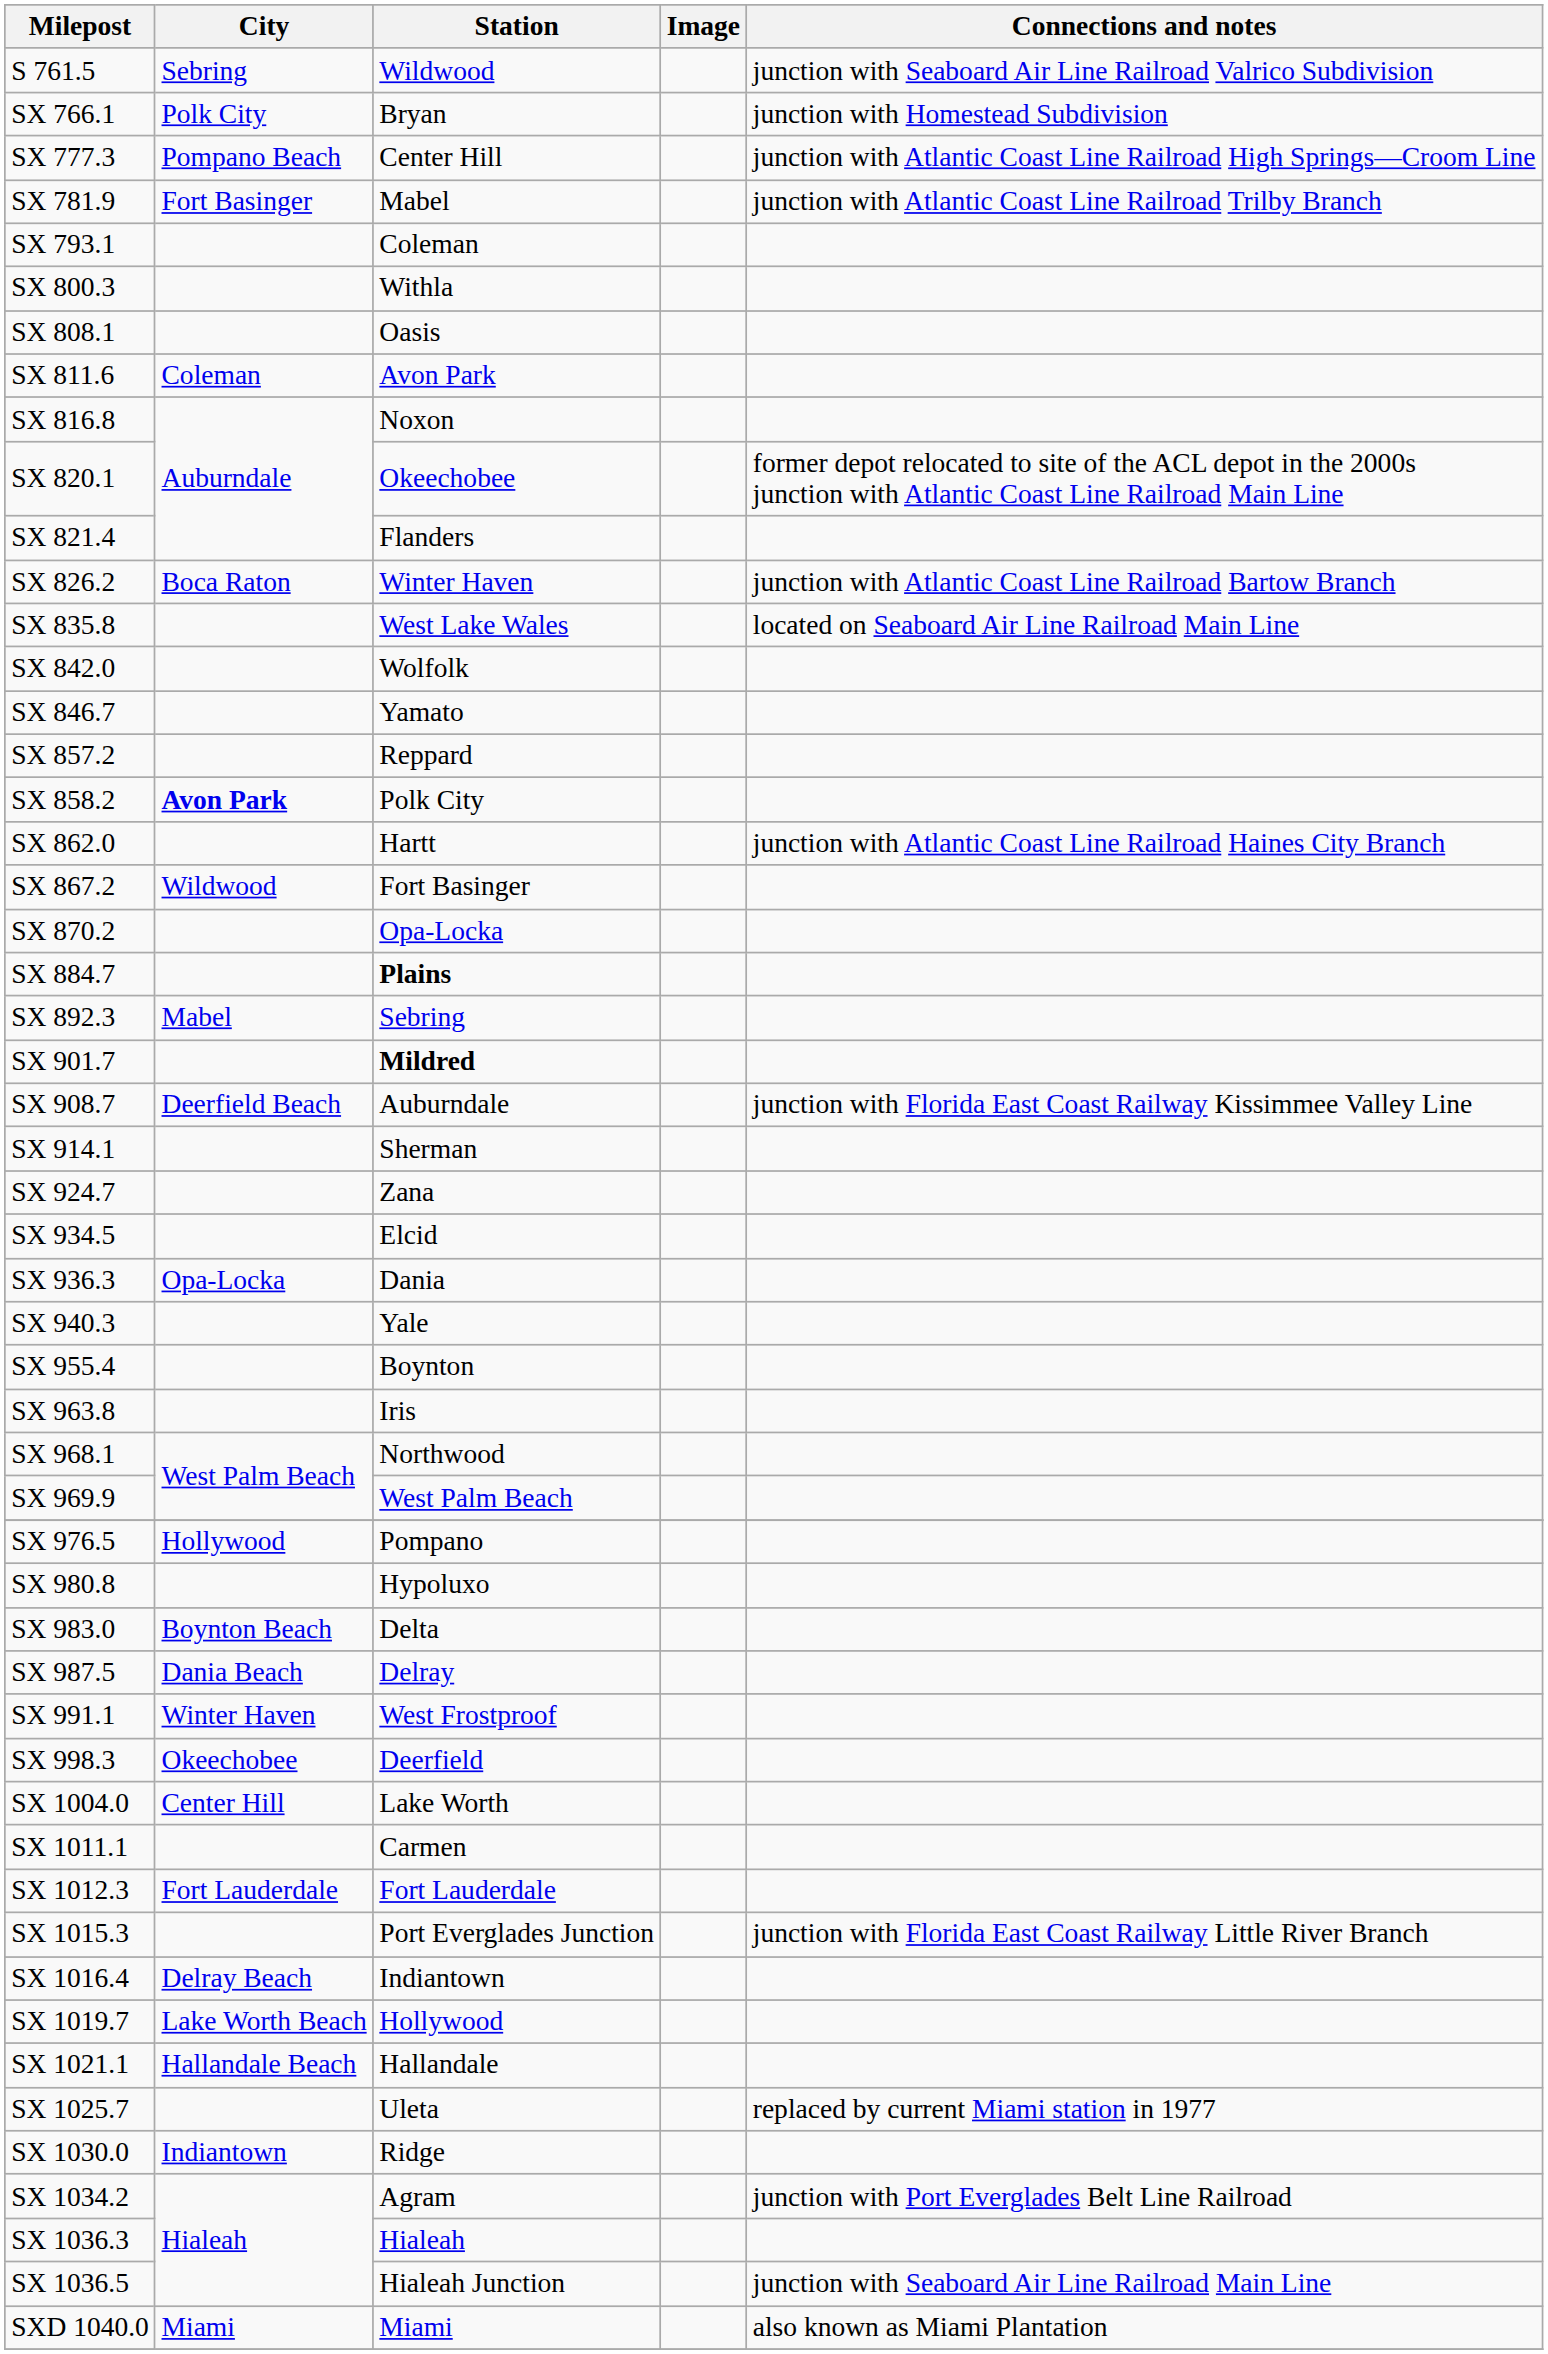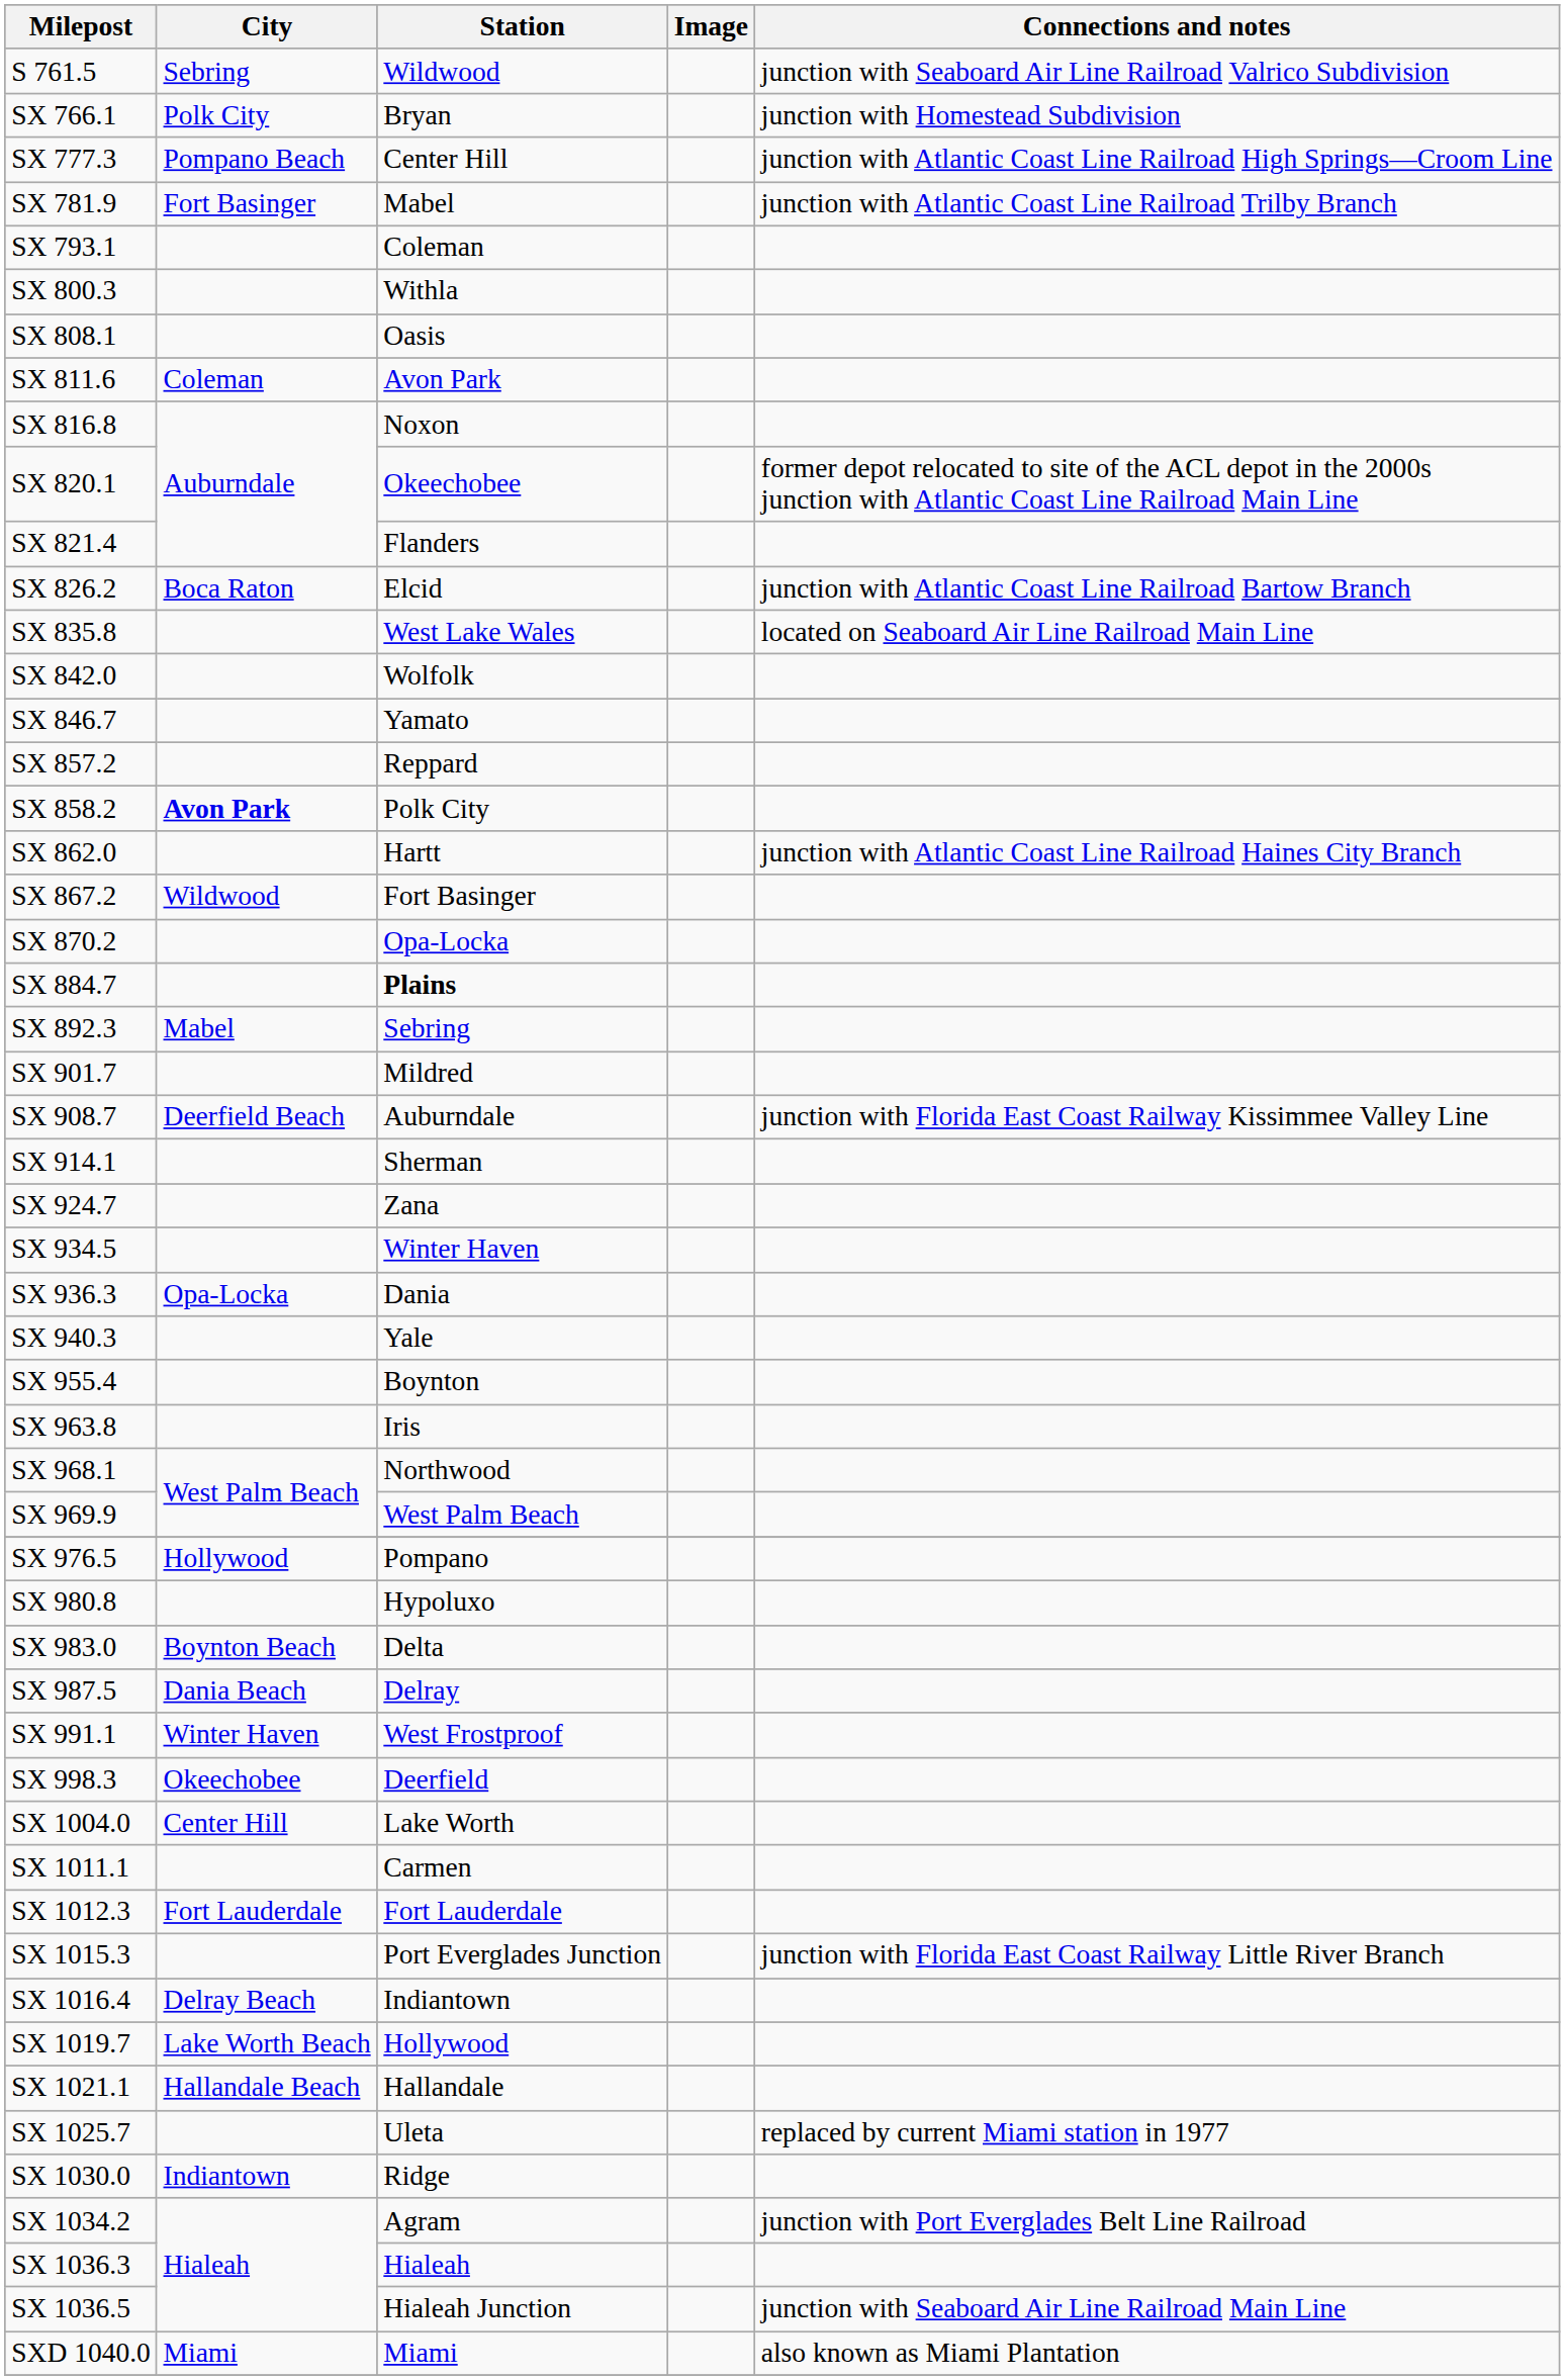 <table class="wikitable">
 <tr>
 <th>Milepost</th>
 <th>City</th>
 <th>Station</th>
 <th>Image</th>
 <th>Connections and notes</th>
 </tr>
 <tr>
 <td>S 761.5</td>
 <td><a href='#'>Sebring</a></td>
 <td><a href='#'>Wildwood</a></td>
 <td></td>
 <td>junction with <a href='#'>Seaboard Air Line Railroad</a> <a href='#'>Valrico Subdivision</a></td>
 </tr>
 <tr>
 <td>SX 766.1</td>
 <td><a href='#'>Polk City</a></td>
 <td>Bryan</td>
 <td></td>
 <td>junction with <a href='#'>Homestead Subdivision</a></td>
 </tr>
 <tr>
 <td>SX 777.3</td>
 <td><a href='#'>Pompano Beach</a></td>
 <td>Center Hill</td>
 <td></td>
 <td>junction with <a href='#'>Atlantic Coast Line Railroad</a> <a href='#'>High Springs—Croom Line</a></td>
 </tr>
 <tr>
 <td>SX 781.9</td>
 <td><a href='#'>Fort Basinger</a></td>
 <td>Mabel</td>
 <td></td>
 <td>junction with <a href='#'>Atlantic Coast Line Railroad</a> <a href='#'>Trilby Branch</a></td>
 </tr>
 <tr>
 <td>SX 793.1</td>
 <td></td>
 <td>Coleman</td>
 <td></td>
 <td></td>
 </tr>
 <tr>
 <td>SX 800.3</td>
 <td></td>
 <td>Withla</td>
 <td></td>
 <td></td>
 </tr>
 <tr>
 <td>SX 808.1</td>
 <td></td>
 <td>Oasis</td>
 <td></td>
 <td></td>
 </tr>
 <tr>
 <td>SX 811.6</td>
 <td><a href='#'>Coleman</a></td>
 <td><a href='#'>Avon Park</a></td>
 <td></td>
 <td></td>
 </tr>
 <tr>
 <td>SX 816.8</td>
 <td ! rowspan="3"><a href='#'>Auburndale</a></td>
 <td>Noxon</td>
 <td></td>
 <td></td>
 </tr>
 <tr>
 <td>SX 820.1</td>
 <td><a href='#'>Okeechobee</a></td>
 <td></td>
 <td>former depot relocated to site of the ACL depot in the 2000s<br>junction with <a href='#'>Atlantic Coast Line Railroad</a> <a href='#'>Main Line</a></td>
 </tr>
 <tr>
 <td>SX 821.4</td>
 <td>Flanders</td>
 <td></td>
 <td></td>
 </tr>
 <tr>
 <td>SX 826.2</td>
 <td><a href='#'>Boca Raton</a></td>
-<td><a href='#'>Winter Haven</a></td>
+<td>Elcid</td>
 <td></td>
 <td>junction with <a href='#'>Atlantic Coast Line Railroad</a> <a href='#'>Bartow Branch</a></td>
 </tr>
 <tr>
 <td>SX 835.8</td>
 <td></td>
 <td><a href='#'>West Lake Wales</a></td>
 <td></td>
 <td>located on <a href='#'>Seaboard Air Line Railroad</a> <a href='#'>Main Line</a></td>
 </tr>
 <tr>
 <td>SX 842.0</td>
 <td></td>
 <td>Wolfolk</td>
 <td></td>
 <td></td>
 </tr>
 <tr>
 <td>SX 846.7</td>
 <td></td>
 <td>Yamato</td>
 <td></td>
 <td></td>
 </tr>
 <tr>
 <td>SX 857.2</td>
 <td></td>
 <td>Reppard</td>
 <td></td>
 <td></td>
 </tr>
 <tr>
 <td>SX 858.2</td>
 <td><strong><a href='#'>Avon Park</a></strong></td>
 <td>Polk City</td>
 <td></td>
 <td></td>
 </tr>
 <tr>
 <td>SX 862.0</td>
 <td></td>
 <td>Hartt</td>
 <td></td>
 <td>junction with <a href='#'>Atlantic Coast Line Railroad</a> <a href='#'>Haines City Branch</a></td>
 </tr>
 <tr>
 <td>SX 867.2</td>
 <td><a href='#'>Wildwood</a></td>
 <td>Fort Basinger</td>
 <td></td>
 <td></td>
 </tr>
 <tr>
 <td>SX 870.2</td>
 <td></td>
 <td><a href='#'>Opa-Locka</a></td>
 <td></td>
 <td></td>
 </tr>
 <tr>
 <td>SX 884.7</td>
 <td></td>
 <td><strong>Plains</strong></td>
 <td></td>
 <td></td>
 </tr>
 <tr>
 <td>SX 892.3</td>
 <td><a href='#'>Mabel</a></td>
 <td><a href='#'>Sebring</a></td>
 <td></td>
 <td></td>
 </tr>
 <tr>
 <td>SX 901.7</td>
 <td></td>
-<td><strong>Mildred</strong></td>
+<td>Mildred</td>
 <td></td>
 <td></td>
 </tr>
 <tr>
 <td>SX 908.7</td>
 <td><a href='#'>Deerfield Beach</a></td>
 <td>Auburndale</td>
 <td></td>
 <td>junction with <a href='#'>Florida East Coast Railway</a> Kissimmee Valley Line</td>
 </tr>
 <tr>
 <td>SX 914.1</td>
 <td></td>
 <td>Sherman</td>
 <td></td>
 <td></td>
 </tr>
 <tr>
 <td>SX 924.7</td>
 <td></td>
 <td>Zana</td>
 <td></td>
 <td></td>
 </tr>
 <tr>
 <td>SX 934.5</td>
 <td></td>
-<td>Elcid</td>
+<td><a href='#'>Winter Haven</a></td>
 <td></td>
 <td></td>
 </tr>
 <tr>
 <td>SX 936.3</td>
 <td><a href='#'>Opa-Locka</a></td>
 <td>Dania</td>
 <td></td>
 <td></td>
 </tr>
 <tr>
 <td>SX 940.3</td>
 <td></td>
 <td>Yale</td>
 <td></td>
 <td></td>
 </tr>
 <tr>
 <td>SX 955.4</td>
 <td></td>
 <td>Boynton</td>
 <td></td>
 <td></td>
 </tr>
 <tr>
 <td>SX 963.8</td>
 <td></td>
 <td>Iris</td>
 <td></td>
 <td></td>
 </tr>
 <tr>
 <td>SX 968.1</td>
 <td ! rowspan="2"><a href='#'>West Palm Beach</a></td>
 <td>Northwood</td>
 <td></td>
 <td></td>
 </tr>
 <tr>
 <td>SX 969.9</td>
 <td><a href='#'>West Palm Beach</a></td>
 <td></td>
 <td></td>
 </tr>
 <tr>
 </tr>
 <tr>
 <td>SX 976.5</td>
 <td><a href='#'>Hollywood</a></td>
 <td>Pompano</td>
 <td></td>
 <td></td>
 </tr>
 <tr>
 <td>SX 980.8</td>
 <td></td>
 <td>Hypoluxo</td>
 <td></td>
 <td></td>
 </tr>
 <tr>
 <td>SX 983.0</td>
 <td><a href='#'>Boynton Beach</a></td>
 <td>Delta</td>
 <td></td>
 <td></td>
 </tr>
 <tr>
 <td>SX 987.5</td>
 <td><a href='#'>Dania Beach</a></td>
 <td><a href='#'>Delray</a></td>
 <td></td>
 <td></td>
 </tr>
 <tr>
 <td>SX 991.1</td>
 <td><a href='#'>Winter Haven</a></td>
 <td><a href='#'>West Frostproof</a></td>
 <td></td>
 <td></td>
 </tr>
 <tr>
 <td>SX 998.3</td>
 <td><a href='#'>Okeechobee</a></td>
 <td><a href='#'>Deerfield</a></td>
 <td></td>
 <td></td>
 </tr>
 <tr>
 <td>SX 1004.0</td>
 <td><a href='#'>Center Hill</a></td>
 <td>Lake Worth</td>
 <td></td>
 <td></td>
 </tr>
 <tr>
 <td>SX 1011.1</td>
 <td></td>
 <td>Carmen</td>
 <td></td>
 <td></td>
 </tr>
 <tr>
 <td>SX 1012.3</td>
 <td><a href='#'>Fort Lauderdale</a></td>
 <td><a href='#'>Fort Lauderdale</a></td>
 <td></td>
 <td></td>
 </tr>
 <tr>
 <td>SX 1015.3</td>
 <td></td>
 <td>Port Everglades Junction</td>
 <td></td>
 <td>junction with <a href='#'>Florida East Coast Railway</a> Little River Branch</td>
 </tr>
 <tr>
 <td>SX 1016.4</td>
 <td><a href='#'>Delray Beach</a></td>
 <td>Indiantown</td>
 <td></td>
 <td></td>
 </tr>
 <tr>
 <td>SX 1019.7</td>
 <td><a href='#'>Lake Worth Beach</a></td>
 <td><a href='#'>Hollywood</a></td>
 <td></td>
 <td></td>
 </tr>
 <tr>
 <td>SX 1021.1</td>
 <td><a href='#'>Hallandale Beach</a></td>
 <td>Hallandale</td>
 <td></td>
 <td></td>
 </tr>
 <tr>
 <td>SX 1025.7</td>
 <td></td>
 <td>Uleta</td>
 <td></td>
 <td>replaced by current <a href='#'>Miami station</a> in 1977</td>
 </tr>
 <tr>
 <td>SX 1030.0</td>
 <td><a href='#'>Indiantown</a></td>
 <td>Ridge</td>
 <td></td>
 <td></td>
 </tr>
 <tr>
 <td>SX 1034.2</td>
 <td ! rowspan="3"><a href='#'>Hialeah</a></td>
 <td>Agram</td>
 <td></td>
 <td>junction with <a href='#'>Port Everglades</a> Belt Line Railroad</td>
 </tr>
 <tr>
 <td>SX 1036.3</td>
 <td><a href='#'>Hialeah</a></td>
 <td></td>
 <td></td>
 </tr>
 <tr>
 <td>SX 1036.5</td>
 <td>Hialeah Junction</td>
 <td></td>
 <td>junction with <a href='#'>Seaboard Air Line Railroad</a> <a href='#'>Main Line</a></td>
 </tr>
 <tr>
 <td>SXD 1040.0</td>
 <td><a href='#'>Miami</a></td>
 <td><a href='#'>Miami</a></td>
 <td></td>
 <td>also known as Miami Plantation</td>
 </tr>
 <tr>
 </tr>
 </table>
